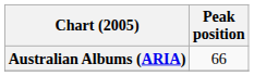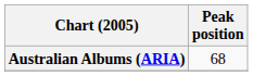 <table class="wikitable sortable plainrowheaders" style="text-align:center">
 <tr>
 <th scope="col">Chart (2005)</th>
 <th scope="col">Peak<br>position</th>
 </tr>
 <tr>
 <th scope="row">Australian Albums (<a href='#'>ARIA</a>)</th>
-<td>66</td>
+<td>68</td>
 </tr>
 <tr>
 </tr>
 <tr>
 </tr>
 <tr>
 </tr>
 <tr>
 </tr>
 <tr>
 </tr>
 <tr>
 </tr>
 <tr>
 </tr>
 </table>
